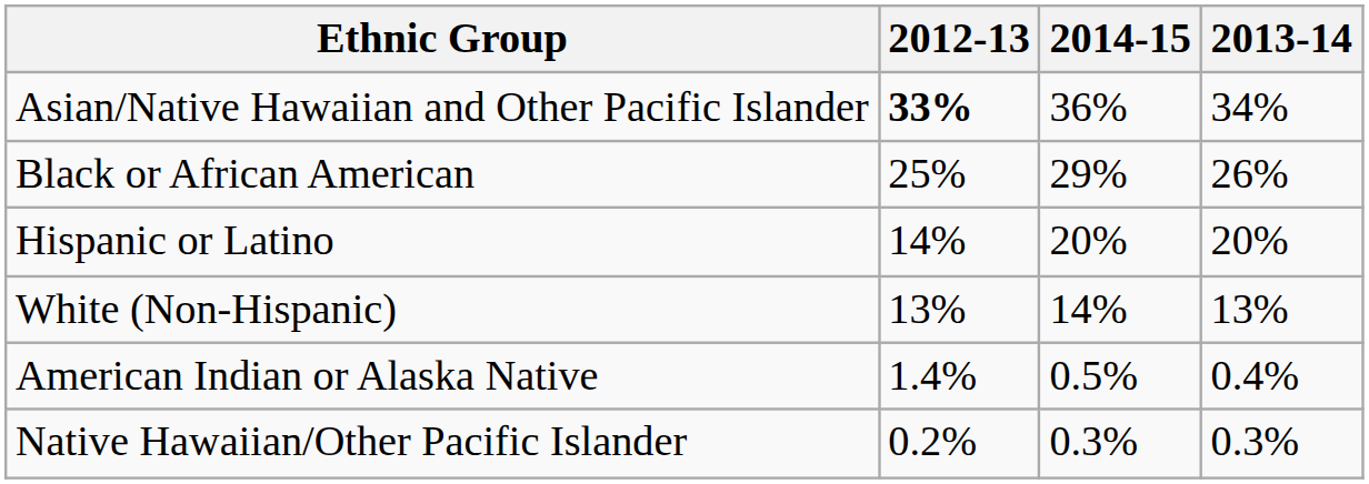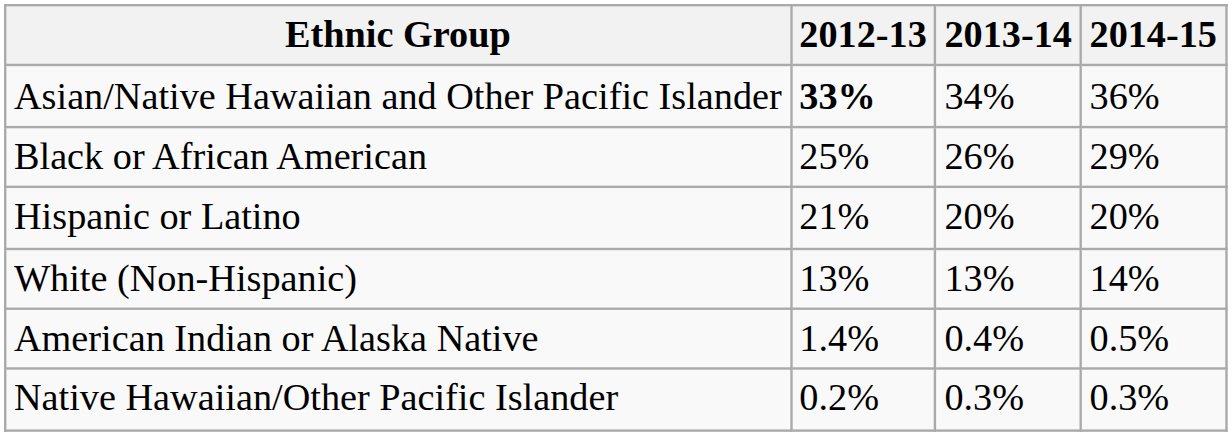 <table class="wikitable">
 <tr>
 <th>Ethnic Group</th>
 <th>2012-13</th>
+<th>2013-14</th>
 <th>2014-15</th>
-<th>2013-14</th>
 </tr>
 <tr>
 <td>Asian/Native Hawaiian and Other Pacific Islander</td>
 <td><strong>33%</strong></td>
+<td>34%</td>
 <td>36%</td>
-<td>34%</td>
 </tr>
 <tr>
 <td>Black or African American</td>
 <td>25%</td>
+<td>26%</td>
 <td>29%</td>
-<td>26%</td>
 </tr>
 <tr>
 <td>Hispanic or Latino</td>
-<td>14%</td>
+<td>21%</td>
 <td>20%</td>
 <td>20%</td>
 </tr>
 <tr>
 <td>White (Non-Hispanic)</td>
 <td>13%</td>
+<td>13%</td>
 <td>14%</td>
-<td>13%</td>
 </tr>
 <tr>
 <td>American Indian or Alaska Native</td>
 <td>1.4%</td>
+<td>0.4%</td>
 <td>0.5%</td>
-<td>0.4%</td>
 </tr>
 <tr>
 <td>Native Hawaiian/Other Pacific Islander</td>
 <td>0.2%</td>
 <td>0.3%</td>
 <td>0.3%</td>
 </tr>
 </table>
